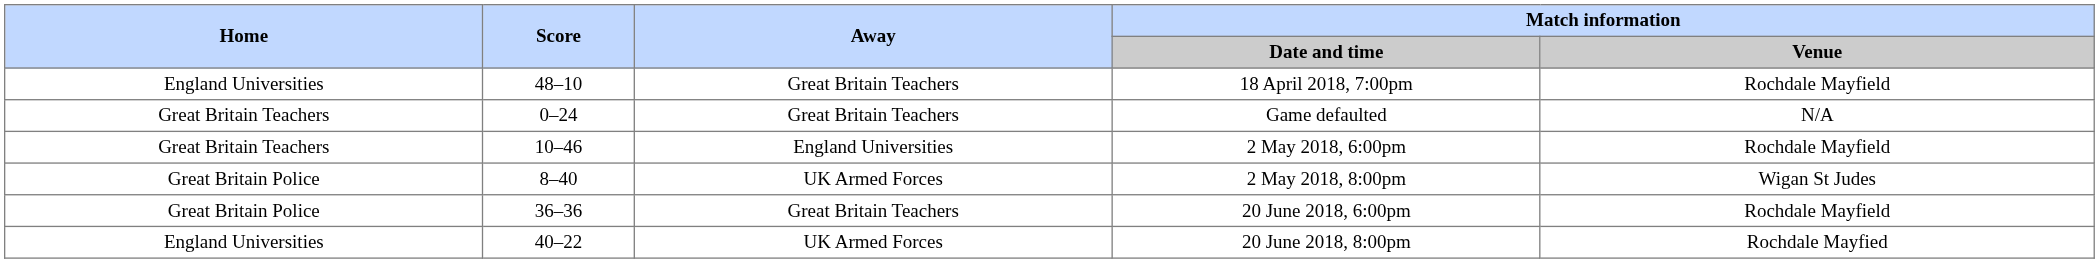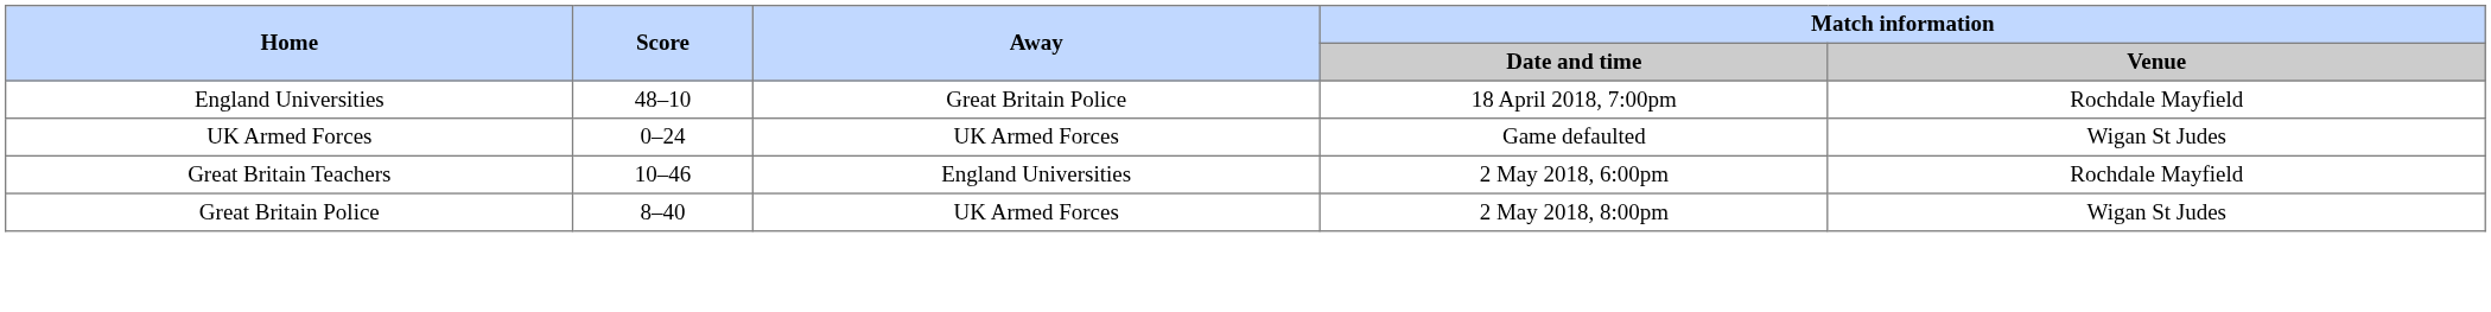 <table style="border-collapse:collapse; font-size:90%; text-align:center;" width="100%" cellspacing="0" cellpadding="3" border="1">
 <tr bgcolor="#C1D8FF">
 <th width="19%" rowspan="2">Home</th>
 <th width="6%" rowspan="2">Score</th>
 <th width="19%" rowspan="2">Away</th>
 <th colspan="2">Match information</th>
 </tr>
 <tr bgcolor="#CCCCCC">
 <th width="17%">Date and time</th>
 <th width="22%">Venue</th>
 </tr>
 <tr>
 <td>England Universities</td>
 <td>48–10</td>
-<td>Great Britain Teachers</td>
+<td>Great Britain Police</td>
 <td>18 April 2018, 7:00pm</td>
 <td>Rochdale Mayfield</td>
 </tr>
 <tr>
-<td>Great Britain Teachers</td>
+<td>UK Armed Forces</td>
 <td>0–24</td>
-<td>Great Britain Teachers</td>
+<td>UK Armed Forces</td>
 <td>Game defaulted</td>
-<td>N/A</td>
+<td>Wigan St Judes</td>
 </tr>
 <tr>
 <td>Great Britain Teachers</td>
 <td>10–46</td>
 <td>England Universities</td>
 <td>2 May 2018, 6:00pm</td>
 <td>Rochdale Mayfield</td>
 </tr>
 <tr>
 <td>Great Britain Police</td>
 <td>8–40</td>
 <td>UK Armed Forces</td>
 <td>2 May 2018, 8:00pm</td>
 <td>Wigan St Judes</td>
 </tr>
-<tr>
-<td>Great Britain Police</td>
-<td>36–36</td>
-<td>Great Britain Teachers</td>
-<td>20 June 2018, 6:00pm</td>
-<td>Rochdale Mayfield</td>
-</tr>
-<tr>
-<td>England Universities</td>
-<td>40–22</td>
-<td>UK Armed Forces</td>
-<td>20 June 2018, 8:00pm</td>
-<td>Rochdale Mayfied</td>
-</tr>
 </table>
